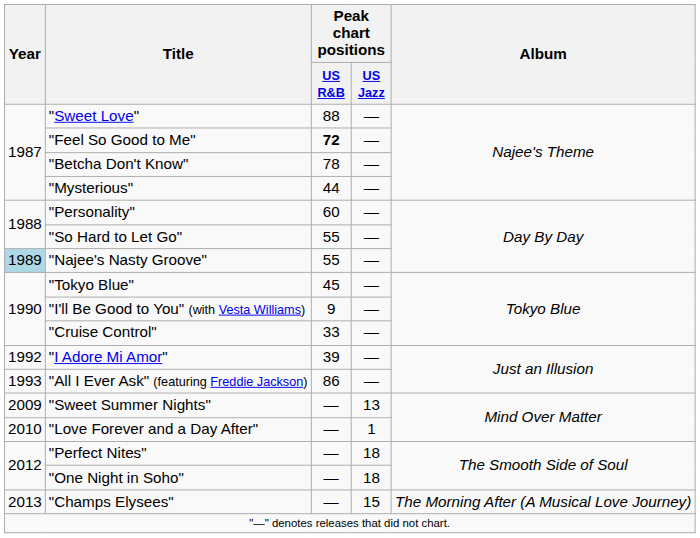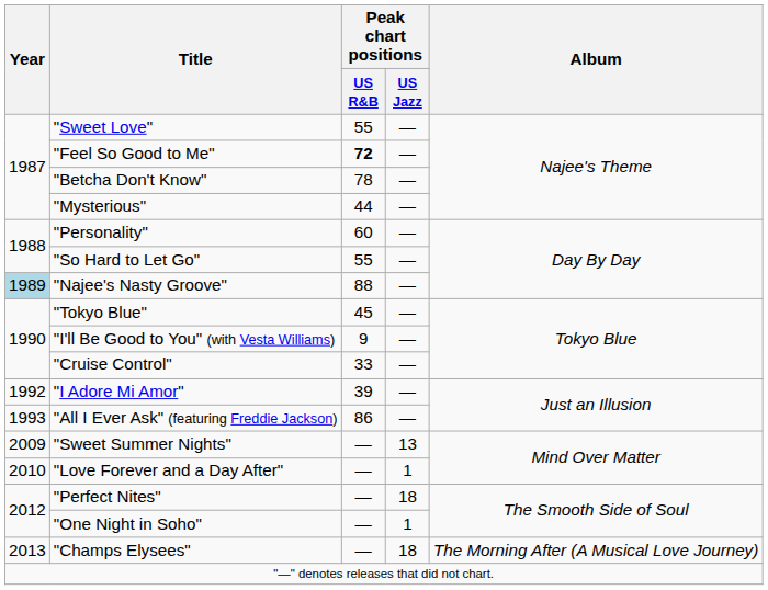 <table class="wikitable">
 <tr>
 <th scope="col" rowspan="2">Year</th>
 <th scope="col" rowspan="2">Title</th>
 <th scope="col" colspan="2">Peak chart positions</th>
 <th scope="col" rowspan="2">Album</th>
 </tr>
 <tr>
 <th style="width:35px;"><small><a href='#'>US R&B</a></small><br></th>
 <th style="width:35px;"><small><a href='#'>US Jazz</a></small><br></th>
 </tr>
 <tr>
 <td rowspan="4">1987</td>
 <td>"<a href='#'>Sweet Love</a>"</td>
-<td align=center>88</td>
+<td align=center>55</td>
 <td align=center>―</td>
 <td align=center rowspan="4"><em>Najee's Theme</em></td>
 </tr>
 <tr>
 <td>"Feel So Good to Me"</td>
 <td align=center><strong>72</strong></td>
 <td align=center>―</td>
 </tr>
 <tr>
 <td>"Betcha Don't Know"</td>
 <td align=center>78</td>
 <td align=center>―</td>
 </tr>
 <tr>
 <td>"Mysterious"</td>
 <td align=center>44</td>
 <td align=center>―</td>
 </tr>
 <tr>
 <td rowspan="2">1988</td>
 <td>"Personality"</td>
 <td align=center>60</td>
 <td align=center>―</td>
 <td align=center rowspan="3"><em>Day By Day</em></td>
 </tr>
 <tr>
 <td>"So Hard to Let Go"</td>
 <td align=center>55</td>
 <td align=center>―</td>
 </tr>
 <tr>
 <td style="background: lightblue;">1989</td>
 <td>"Najee's Nasty Groove"</td>
-<td align=center>55</td>
+<td align=center>88</td>
 <td align=center>―</td>
 </tr>
 <tr>
 <td rowspan="3">1990</td>
 <td>"Tokyo Blue"</td>
 <td align=center>45</td>
 <td align=center>―</td>
 <td align=center rowspan="3"><em>Tokyo Blue</em></td>
 </tr>
 <tr>
 <td>"I'll Be Good to You" <small>(with <a href='#'>Vesta Williams</a>)</small></td>
 <td align=center>9</td>
 <td align=center>―</td>
 </tr>
 <tr>
 <td>"Cruise Control"</td>
 <td align=center>33</td>
 <td align=center>―</td>
 </tr>
 <tr>
 <td>1992</td>
 <td>"<a href='#'>I Adore Mi Amor</a>"</td>
 <td align=center>39</td>
 <td align=center>―</td>
 <td align=center rowspan="2"><em>Just an Illusion</em></td>
 </tr>
 <tr>
 <td>1993</td>
 <td>"All I Ever Ask" <small>(featuring <a href='#'>Freddie Jackson</a>)</small></td>
 <td align=center>86</td>
 <td align=center>―</td>
 </tr>
 <tr>
 <td>2009</td>
 <td>"Sweet Summer Nights"</td>
 <td align=center>―</td>
 <td align=center>13</td>
 <td align=center rowspan="2"><em>Mind Over Matter</em></td>
 </tr>
 <tr>
 <td>2010</td>
 <td>"Love Forever and a Day After"</td>
 <td align=center>―</td>
 <td align=center>1</td>
 </tr>
 <tr>
 <td rowspan="2">2012</td>
 <td>"Perfect Nites"</td>
 <td align=center>―</td>
 <td align=center>18</td>
 <td align=center rowspan="2"><em>The Smooth Side of Soul</em></td>
 </tr>
 <tr>
 <td>"One Night in Soho"</td>
 <td align=center>―</td>
-<td align=center>18</td>
+<td align=center>1</td>
 </tr>
 <tr>
 <td>2013</td>
 <td>"Champs Elysees"</td>
 <td align=center>―</td>
-<td align=center>15</td>
+<td align=center>18</td>
 <td align=center><em>The Morning After (A Musical Love Journey)</em></td>
 </tr>
 <tr>
 <td colspan="7" style="text-align:center; font-size:9pt;">"—" denotes releases that did not chart.</td>
 </tr>
 </table>
